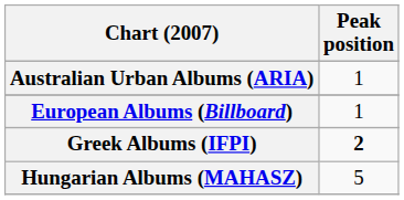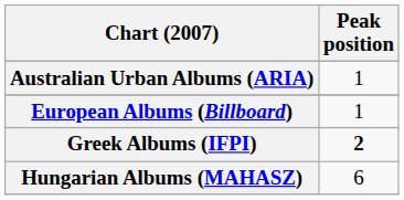 <table class="wikitable sortable plainrowheaders" style="text-align:center">
 <tr>
 <th scope="col">Chart (2007)</th>
 <th scope="col">Peak<br>position</th>
 </tr>
 <tr>
 </tr>
 <tr>
 <th scope="row">Australian Urban Albums (<a href='#'>ARIA</a>)</th>
 <td>1</td>
 </tr>
 <tr>
 </tr>
 <tr>
 </tr>
 <tr>
 </tr>
 <tr>
 </tr>
 <tr>
 </tr>
 <tr>
 </tr>
 <tr>
 <th scope="row"><a href='#'>European Albums</a> (<em><a href='#'>Billboard</a></em>)</th>
 <td align="center">1</td>
 </tr>
 <tr>
 </tr>
 <tr>
 </tr>
 <tr>
 </tr>
 <tr>
 <th scope="row">Greek Albums (<a href='#'>IFPI</a>)</th>
 <td><strong>2</strong></td>
 </tr>
 <tr>
 <th scope="row">Hungarian Albums (<a href='#'>MAHASZ</a>)</th>
-<td align="center">5</td>
+<td align="center">6</td>
 </tr>
 <tr>
 </tr>
 <tr>
 </tr>
 <tr>
 </tr>
 <tr>
 </tr>
 <tr>
 </tr>
 <tr>
 </tr>
 <tr>
 </tr>
 <tr>
 </tr>
 <tr>
 </tr>
 <tr>
 </tr>
 <tr>
 </tr>
 <tr>
 </tr>
 <tr>
 </tr>
 </table>
